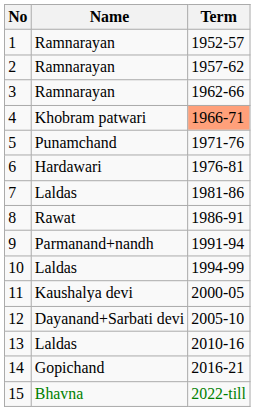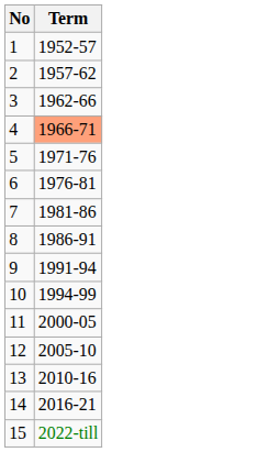 <table class="wikitable">
 <tr>
 <th>No</th>
-<th>Name</th>
 <th>Term</th>
 </tr>
 <tr>
 <td>1</td>
-<td>Ramnarayan</td>
 <td>1952-57</td>
 </tr>
 <tr>
 <td>2</td>
-<td>Ramnarayan</td>
 <td>1957-62</td>
 </tr>
 <tr>
 <td>3</td>
-<td>Ramnarayan</td>
 <td>1962-66</td>
 </tr>
 <tr>
 <td>4</td>
-<td>Khobram patwari</td>
 <td style="background: lightsalmon;">1966-71</td>
 </tr>
 <tr>
 <td>5</td>
-<td>Punamchand</td>
 <td>1971-76</td>
 </tr>
 <tr>
 <td>6</td>
-<td>Hardawari</td>
 <td>1976-81</td>
 </tr>
 <tr>
 <td>7</td>
-<td>Laldas</td>
 <td>1981-86</td>
 </tr>
 <tr>
 <td>8</td>
-<td>Rawat</td>
 <td>1986-91</td>
 </tr>
 <tr>
 <td>9</td>
-<td>Parmanand+nandh</td>
 <td>1991-94</td>
 </tr>
 <tr>
 <td>10</td>
-<td>Laldas</td>
 <td>1994-99</td>
 </tr>
 <tr>
 <td>11</td>
-<td>Kaushalya devi</td>
 <td>2000-05</td>
 </tr>
 <tr>
 <td>12</td>
-<td>Dayanand+Sarbati devi</td>
 <td>2005-10</td>
 </tr>
 <tr>
 <td>13</td>
-<td>Laldas</td>
 <td>2010-16</td>
 </tr>
 <tr>
 <td>14</td>
-<td>Gopichand</td>
 <td>2016-21</td>
 </tr>
 <tr>
 <td>15</td>
-<td style="color:green">Bhavna</td>
 <td style="color:green">2022-till</td>
 </tr>
 </table>
